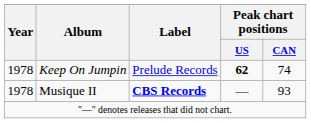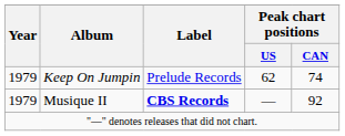 <table class="wikitable">
 <tr>
 </tr>
 <tr>
 <th scope="col" rowspan="2">Year</th>
 <th scope="col" rowspan="2">Album</th>
 <th scope="col" rowspan="2">Label</th>
 <th scope="col" colspan="2">Peak chart positions</th>
 </tr>
 <tr>
 <th style="width:45px;"><small><a href='#'>US</a></small><br></th>
 <th style="width:45px;"><small><a href='#'>CAN</a></small></th>
 </tr>
 <tr>
-<td>1978</td>
+<td>1979</td>
 <td><em>Keep On Jumpin<strong></td>
 <td><a href='#'>Prelude Records</a></td>
-<td align=center><strong>62</strong></td>
+<td align=center>62</td>
 <td align=center>74<br></td>
 </tr>
 <tr>
-<td>1978</td>
+<td>1979</td>
 <td></em>Musique II<em></td>
 <td><strong><a href='#'>CBS Records</a></strong></td>
 <td align=center>—</td>
-<td align=center>93<br></td>
+<td align=center>92<br></td>
 </tr>
 <tr>
 <td colspan="6" style="text-align:center; font-size:9pt;">"—" denotes releases that did not chart.</td>
 </tr>
 </table>
